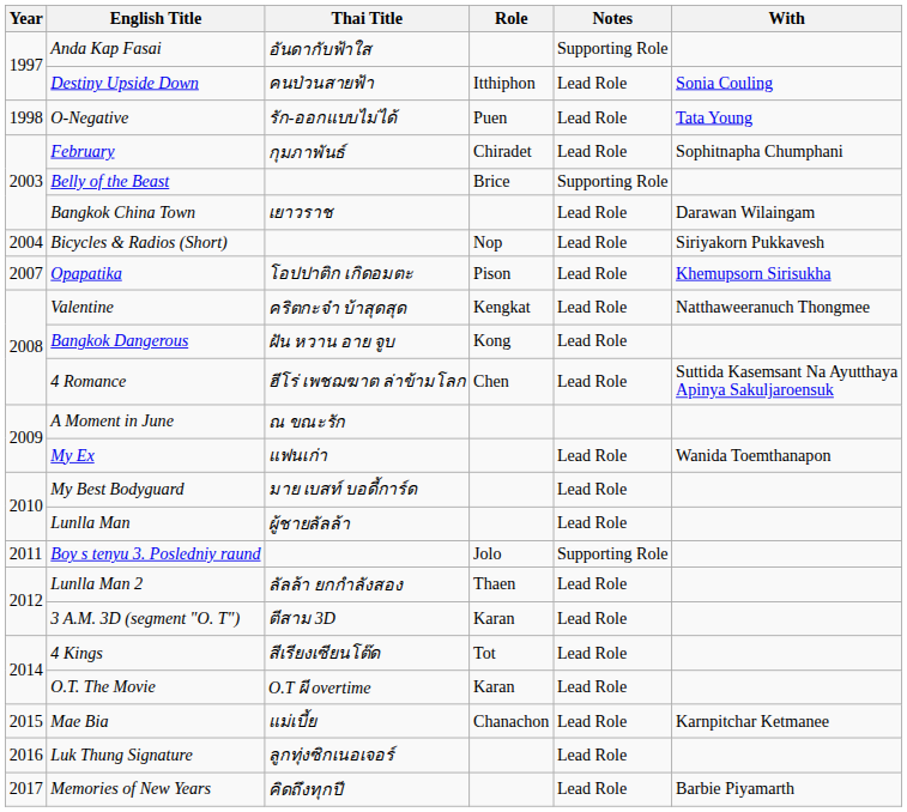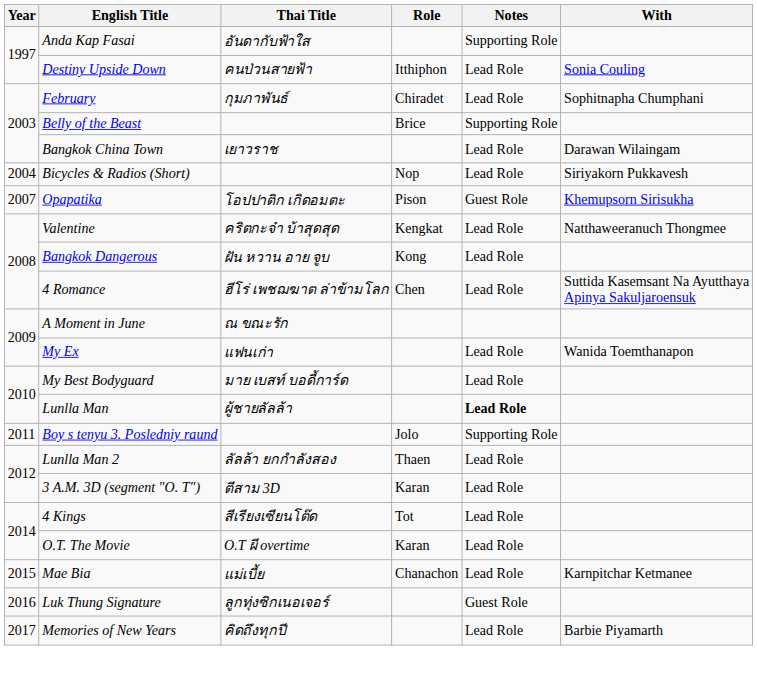 <table class="wikitable">
 <tr>
 <th>Year</th>
 <th>English Title</th>
 <th>Thai Title</th>
 <th>Role</th>
 <th>Notes</th>
 <th>With</th>
 </tr>
 <tr>
 <td rowspan="2">1997</td>
 <td><em>Anda Kap Fasai</em></td>
 <td><em>อันดากับฟ้าใส</em></td>
 <td></td>
 <td>Supporting Role</td>
 <td></td>
 </tr>
 <tr>
 <td><em><a href='#'>Destiny Upside Down</a></em></td>
 <td><em>คนป่วนสายฟ้า</em></td>
 <td>Itthiphon</td>
 <td>Lead Role</td>
 <td><a href='#'>Sonia Couling</a></td>
-</tr>
-<tr>
-<td>1998</td>
-<td><em>O-Negative</em></td>
-<td><em>รัก-ออกแบบไม่ได้</em></td>
-<td>Puen</td>
-<td>Lead Role</td>
-<td><a href='#'>Tata Young</a></td>
 </tr>
 <tr>
 <td rowspan="3">2003</td>
 <td><em><a href='#'>February</a></em></td>
 <td><em>กุมภาพันธ์</em></td>
 <td>Chiradet</td>
 <td>Lead Role</td>
 <td>Sophitnapha Chumphani</td>
 </tr>
 <tr>
 <td><em><a href='#'>Belly of the Beast</a></em></td>
 <td></td>
 <td>Brice</td>
 <td>Supporting Role</td>
 <td></td>
 </tr>
 <tr>
 <td><em>Bangkok China Town</em></td>
 <td><em>เยาวราช</em></td>
 <td></td>
 <td>Lead Role</td>
 <td>Darawan Wilaingam</td>
 </tr>
 <tr>
 <td>2004</td>
 <td><em>Bicycles & Radios (Short)</em></td>
 <td></td>
 <td>Nop</td>
 <td>Lead Role</td>
 <td>Siriyakorn Pukkavesh</td>
 </tr>
 <tr>
 <td>2007</td>
 <td><em><a href='#'>Opapatika</a></em></td>
 <td><em>โอปปาติก เกิดอมตะ</em></td>
 <td>Pison</td>
-<td>Lead Role</td>
+<td>Guest Role</td>
 <td><a href='#'>Khemupsorn Sirisukha</a></td>
 </tr>
 <tr>
 <td rowspan="3">2008</td>
 <td><em>Valentine</em></td>
 <td><em>คริตกะจ๋า บ้าสุดสุด</em></td>
 <td>Kengkat</td>
 <td>Lead Role</td>
 <td>Natthaweeranuch Thongmee</td>
 </tr>
 <tr>
 <td><em><a href='#'>Bangkok Dangerous</a></em></td>
 <td><em>ฝัน หวาน อาย จูบ</em></td>
 <td>Kong</td>
 <td>Lead Role</td>
 <td></td>
 </tr>
 <tr>
 <td><em>4 Romance</em></td>
 <td><em>ฮีโร่ เพชฌฆาต ล่าข้ามโลก</em></td>
 <td>Chen</td>
 <td>Lead Role</td>
 <td>Suttida Kasemsant Na Ayutthaya<br><a href='#'>Apinya Sakuljaroensuk</a></td>
 </tr>
 <tr>
 <td rowspan="2">2009</td>
 <td><em>A Moment in June</em></td>
 <td><em>ณ ขณะรัก</em></td>
 <td></td>
 <td></td>
 <td></td>
 </tr>
 <tr>
 <td><em><a href='#'>My Ex</a></em></td>
 <td><em>แฟนเก่า</em></td>
 <td></td>
 <td>Lead Role</td>
 <td>Wanida Toemthanapon</td>
 </tr>
 <tr>
 <td rowspan="2">2010</td>
 <td><em>My Best Bodyguard</em></td>
 <td><em>มาย เบสท์ บอดี้การ์ด</em></td>
 <td></td>
 <td>Lead Role</td>
 <td></td>
 </tr>
 <tr>
 <td><em>Lunlla Man</em></td>
 <td><em>ผู้ชายลัลล้า</em></td>
 <td></td>
-<td>Lead Role</td>
+<td><strong>Lead Role</strong></td>
 <td></td>
 </tr>
 <tr>
 <td>2011</td>
 <td><em><a href='#'>Boy s tenyu 3. Posledniy raund</a></em></td>
 <td></td>
 <td>Jolo</td>
 <td>Supporting Role</td>
 <td></td>
 </tr>
 <tr>
 <td rowspan="2">2012</td>
 <td><em>Lunlla Man 2</em></td>
 <td><em>ลัลล้า ยกกำลังสอง</em></td>
 <td>Thaen</td>
 <td>Lead Role</td>
 <td></td>
 </tr>
 <tr>
 <td><em>3 A.M. 3D (segment "O. T")</em></td>
 <td><em>ตีสาม 3D</em></td>
 <td>Karan</td>
 <td>Lead Role</td>
 <td></td>
 </tr>
 <tr>
 <td rowspan="2">2014</td>
 <td><em>4 Kings</em></td>
 <td><em>สีเรียงเซียนโต๊ด</em></td>
 <td>Tot</td>
 <td>Lead Role</td>
 <td></td>
 </tr>
 <tr>
 <td><em>O.T. The Movie</em></td>
 <td><em>O.T ผี overtime</em></td>
 <td>Karan</td>
 <td>Lead Role</td>
 <td></td>
 </tr>
 <tr>
 <td>2015</td>
 <td><em>Mae Bia</em></td>
 <td><em>แม่เบี้ย</em></td>
 <td>Chanachon</td>
 <td>Lead Role</td>
 <td>Karnpitchar Ketmanee</td>
 </tr>
 <tr>
 <td>2016</td>
 <td><em>Luk Thung Signature</em></td>
 <td><em>ลูกทุ่งซิกเนอเจอร์</em></td>
 <td></td>
-<td>Lead Role</td>
+<td>Guest Role</td>
 <td></td>
 </tr>
 <tr>
 <td>2017</td>
 <td><em>Memories of New Years</em></td>
 <td><em>คิดถึงทุกปี</em></td>
 <td></td>
 <td>Lead Role</td>
 <td>Barbie Piyamarth</td>
 </tr>
 </table>
